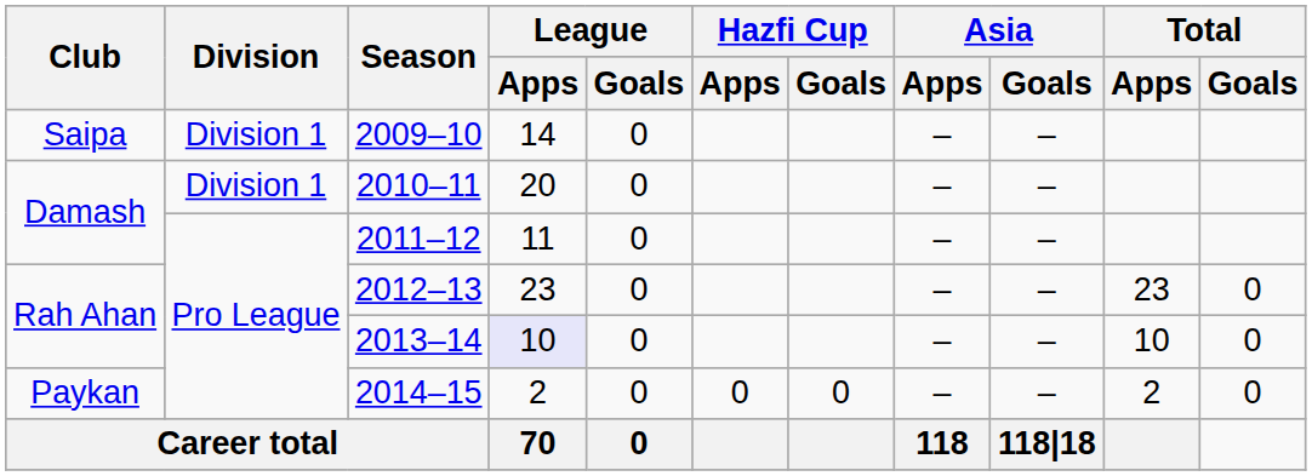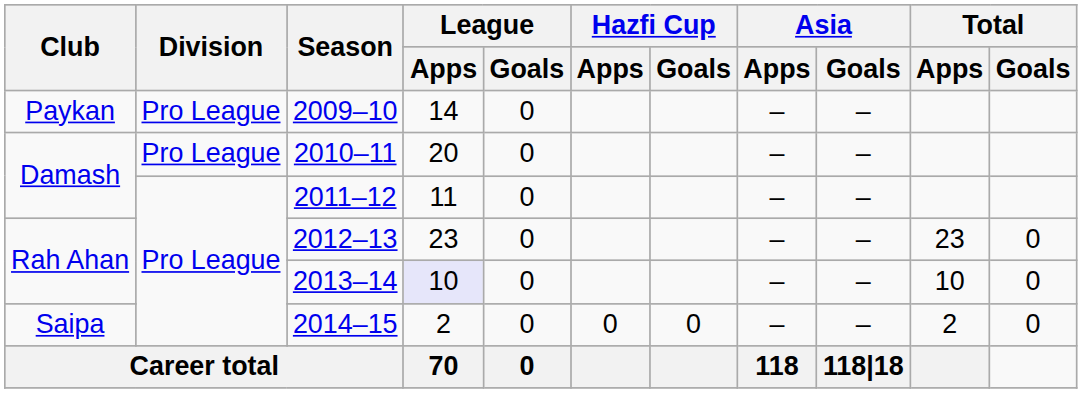 <table class="wikitable" style="text-align: center;">
 <tr>
 <th rowspan="2">Club</th>
 <th rowspan="2">Division</th>
 <th rowspan="2">Season</th>
 <th colspan="2">League</th>
 <th colspan="2"><a href='#'>Hazfi Cup</a></th>
 <th colspan="2"><a href='#'>Asia</a></th>
 <th colspan="2">Total</th>
 </tr>
 <tr>
 <th>Apps</th>
 <th>Goals</th>
 <th>Apps</th>
 <th>Goals</th>
 <th>Apps</th>
 <th>Goals</th>
 <th>Apps</th>
 <th>Goals</th>
 </tr>
 <tr>
-<td><a href='#'>Saipa</a></td>
-<td><a href='#'>Division 1</a></td>
+<td><a href='#'>Paykan</a></td>
+<td><a href='#'>Pro League</a></td>
 <td><a href='#'>2009–10</a></td>
 <td>14</td>
 <td>0</td>
 <td></td>
 <td></td>
 <td>–</td>
 <td>–</td>
 <td></td>
 <td></td>
 </tr>
 <tr>
 <td rowspan="2"><a href='#'>Damash</a></td>
-<td><a href='#'>Division 1</a></td>
+<td><a href='#'>Pro League</a></td>
 <td><a href='#'>2010–11</a></td>
 <td>20</td>
 <td>0</td>
 <td></td>
 <td></td>
 <td>–</td>
 <td>–</td>
 <td></td>
 <td></td>
 </tr>
 <tr>
 <td rowspan="4"><a href='#'>Pro League</a></td>
 <td><a href='#'>2011–12</a></td>
 <td>11</td>
 <td>0</td>
 <td></td>
 <td></td>
 <td>–</td>
 <td>–</td>
 <td></td>
 <td></td>
 </tr>
 <tr>
 <td rowspan="2"><a href='#'>Rah Ahan</a></td>
 <td><a href='#'>2012–13</a></td>
 <td>23</td>
 <td>0</td>
 <td></td>
 <td></td>
 <td>–</td>
 <td>–</td>
 <td>23</td>
 <td>0</td>
 </tr>
 <tr>
 <td><a href='#'>2013–14</a></td>
 <td style="background: lavender;">10</td>
 <td>0</td>
 <td></td>
 <td></td>
 <td>–</td>
 <td>–</td>
 <td>10</td>
 <td>0</td>
 </tr>
 <tr>
-<td><a href='#'>Paykan</a></td>
+<td><a href='#'>Saipa</a></td>
 <td><a href='#'>2014–15</a></td>
 <td>2</td>
 <td>0</td>
 <td>0</td>
 <td>0</td>
 <td>–</td>
 <td>–</td>
 <td>2</td>
 <td>0</td>
 </tr>
 <tr>
 <th colspan=3>Career total</th>
 <th>70</th>
 <th>0</th>
 <th></th>
 <th></th>
 <th>118</th>
 <th 18>118|18</th>
 <th></th>
 </tr>
 </table>
